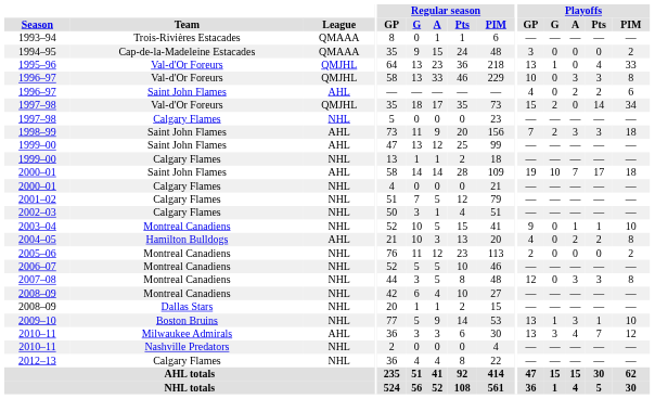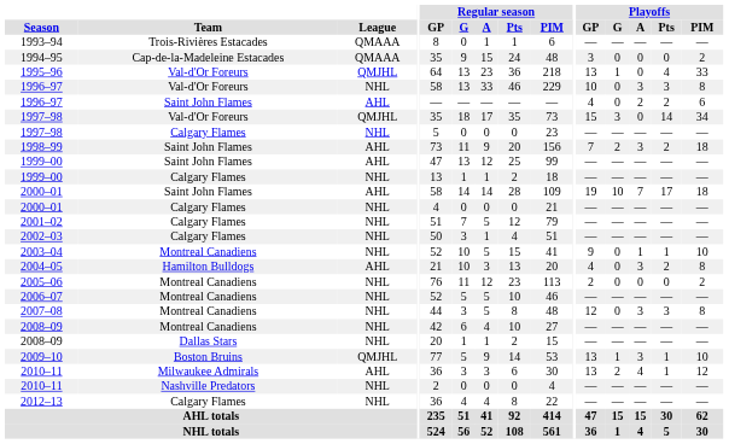 <table border="0" cellpadding="1" cellspacing="0" style="text-align:center; width:60em">
 <tr bgcolor="#e0e0e0">
 <th colspan="3"  bgcolor="#ffffff"></th>
 <th rowspan="99" bgcolor="#ffffff"></th>
 <th colspan="5"><a href='#'>Regular season</a></th>
 <th rowspan="99" bgcolor="#ffffff"></th>
 <th colspan="5"><a href='#'>Playoffs</a></th>
 </tr>
 <tr bgcolor="#e0e0e0">
 <th><a href='#'>Season</a></th>
 <th>Team</th>
 <th>League</th>
 <th>GP</th>
 <th><a href='#'>G</a></th>
 <th><a href='#'>A</a></th>
 <th><a href='#'>Pts</a></th>
 <th><a href='#'>PIM</a></th>
 <th>GP</th>
 <th>G</th>
 <th>A</th>
 <th>Pts</th>
 <th>PIM</th>
 </tr>
 <tr>
 <td>1993–94</td>
 <td>Trois-Rivières Estacades</td>
 <td>QMAAA</td>
 <td>8</td>
 <td>0</td>
 <td>1</td>
 <td>1</td>
 <td>6</td>
 <td>—</td>
 <td>—</td>
 <td>—</td>
 <td>—</td>
 <td>—</td>
 </tr>
 <tr bgcolor="#f0f0f0">
 <td>1994–95</td>
 <td>Cap-de-la-Madeleine Estacades</td>
 <td>QMAAA</td>
 <td>35</td>
 <td>9</td>
 <td>15</td>
 <td>24</td>
 <td>48</td>
 <td>3</td>
 <td>0</td>
 <td>0</td>
 <td>0</td>
 <td>2</td>
 </tr>
 <tr>
 <td><a href='#'>1995–96</a></td>
 <td><a href='#'>Val-d'Or Foreurs</a></td>
 <td><a href='#'>QMJHL</a></td>
 <td>64</td>
 <td>13</td>
 <td>23</td>
 <td>36</td>
 <td>218</td>
 <td>13</td>
 <td>1</td>
 <td>0</td>
 <td>4</td>
 <td>33</td>
 </tr>
 <tr bgcolor="#f0f0f0">
 <td><a href='#'>1996–97</a></td>
 <td>Val-d'Or Foreurs</td>
-<td>QMJHL</td>
+<td>NHL</td>
 <td>58</td>
 <td>13</td>
 <td>33</td>
 <td>46</td>
 <td>229</td>
 <td>10</td>
 <td>0</td>
 <td>3</td>
 <td>3</td>
 <td>8</td>
 </tr>
 <tr>
 <td><a href='#'>1996–97</a></td>
 <td><a href='#'>Saint John Flames</a></td>
 <td><a href='#'>AHL</a></td>
 <td>—</td>
 <td>—</td>
 <td>—</td>
 <td>—</td>
 <td>—</td>
 <td>4</td>
 <td>0</td>
 <td>2</td>
 <td>2</td>
 <td>6</td>
 </tr>
 <tr bgcolor="#f0f0f0">
 <td><a href='#'>1997–98</a></td>
 <td>Val-d'Or Foreurs</td>
 <td>QMJHL</td>
 <td>35</td>
 <td>18</td>
 <td>17</td>
 <td>35</td>
 <td>73</td>
 <td>15</td>
-<td>2</td>
+<td>3</td>
 <td>0</td>
 <td>14</td>
 <td>34</td>
 </tr>
 <tr>
 <td><a href='#'>1997–98</a></td>
 <td><a href='#'>Calgary Flames</a></td>
 <td><a href='#'>NHL</a></td>
 <td>5</td>
 <td>0</td>
 <td>0</td>
 <td>0</td>
 <td>23</td>
 <td>—</td>
 <td>—</td>
 <td>—</td>
 <td>—</td>
 <td>—</td>
 </tr>
 <tr bgcolor="#f0f0f0">
 <td><a href='#'>1998–99</a></td>
 <td>Saint John Flames</td>
 <td>AHL</td>
 <td>73</td>
 <td>11</td>
 <td>9</td>
 <td>20</td>
 <td>156</td>
 <td>7</td>
 <td>2</td>
 <td>3</td>
-<td>3</td>
+<td>2</td>
 <td>18</td>
 </tr>
 <tr>
 <td><a href='#'>1999–00</a></td>
 <td>Saint John Flames</td>
 <td>AHL</td>
 <td>47</td>
 <td>13</td>
 <td>12</td>
 <td>25</td>
 <td>99</td>
 <td>—</td>
 <td>—</td>
 <td>—</td>
 <td>—</td>
 <td>—</td>
 </tr>
 <tr bgcolor="#f0f0f0">
 <td><a href='#'>1999–00</a></td>
 <td>Calgary Flames</td>
 <td>NHL</td>
 <td>13</td>
 <td>1</td>
 <td>1</td>
 <td>2</td>
 <td>18</td>
 <td>—</td>
 <td>—</td>
 <td>—</td>
 <td>—</td>
 <td>—</td>
 </tr>
 <tr>
 <td><a href='#'>2000–01</a></td>
 <td>Saint John Flames</td>
 <td>AHL</td>
 <td>58</td>
 <td>14</td>
 <td>14</td>
 <td>28</td>
 <td>109</td>
 <td>19</td>
 <td>10</td>
 <td>7</td>
 <td>17</td>
 <td>18</td>
 </tr>
 <tr bgcolor="#f0f0f0">
 <td><a href='#'>2000–01</a></td>
 <td>Calgary Flames</td>
 <td>NHL</td>
 <td>4</td>
 <td>0</td>
 <td>0</td>
 <td>0</td>
 <td>21</td>
 <td>—</td>
 <td>—</td>
 <td>—</td>
 <td>—</td>
 <td>—</td>
 </tr>
 <tr>
 <td><a href='#'>2001–02</a></td>
 <td>Calgary Flames</td>
 <td>NHL</td>
 <td>51</td>
 <td>7</td>
 <td>5</td>
 <td>12</td>
 <td>79</td>
 <td>—</td>
 <td>—</td>
 <td>—</td>
 <td>—</td>
 <td>—</td>
 </tr>
 <tr bgcolor="#f0f0f0">
 <td><a href='#'>2002–03</a></td>
 <td>Calgary Flames</td>
 <td>NHL</td>
 <td>50</td>
 <td>3</td>
 <td>1</td>
 <td>4</td>
 <td>51</td>
 <td>—</td>
 <td>—</td>
 <td>—</td>
 <td>—</td>
 <td>—</td>
 </tr>
 <tr>
 <td><a href='#'>2003–04</a></td>
 <td><a href='#'>Montreal Canadiens</a></td>
 <td>NHL</td>
 <td>52</td>
 <td>10</td>
 <td>5</td>
 <td>15</td>
 <td>41</td>
 <td>9</td>
 <td>0</td>
 <td>1</td>
 <td>1</td>
 <td>10</td>
 </tr>
 <tr bgcolor="#f0f0f0">
 <td><a href='#'>2004–05</a></td>
 <td><a href='#'>Hamilton Bulldogs</a></td>
 <td>AHL</td>
 <td>21</td>
 <td>10</td>
 <td>3</td>
 <td>13</td>
 <td>20</td>
 <td>4</td>
 <td>0</td>
-<td>2</td>
+<td>3</td>
 <td>2</td>
 <td>8</td>
 </tr>
 <tr>
 <td><a href='#'>2005–06</a></td>
 <td>Montreal Canadiens</td>
 <td>NHL</td>
 <td>76</td>
 <td>11</td>
 <td>12</td>
 <td>23</td>
 <td>113</td>
 <td>2</td>
 <td>0</td>
 <td>0</td>
 <td>0</td>
 <td>2</td>
 </tr>
 <tr bgcolor="#f0f0f0">
 <td><a href='#'>2006–07</a></td>
 <td>Montreal Canadiens</td>
 <td>NHL</td>
 <td>52</td>
 <td>5</td>
 <td>5</td>
 <td>10</td>
 <td>46</td>
 <td>—</td>
 <td>—</td>
 <td>—</td>
 <td>—</td>
 <td>—</td>
 </tr>
 <tr>
 <td><a href='#'>2007–08</a></td>
 <td>Montreal Canadiens</td>
 <td>NHL</td>
 <td>44</td>
 <td>3</td>
 <td>5</td>
 <td>8</td>
 <td>48</td>
 <td>12</td>
 <td>0</td>
 <td>3</td>
 <td>3</td>
 <td>8</td>
 </tr>
 <tr bgcolor="#f0f0f0">
 <td><a href='#'>2008–09</a></td>
 <td>Montreal Canadiens</td>
 <td>NHL</td>
 <td>42</td>
 <td>6</td>
 <td>4</td>
 <td>10</td>
 <td>27</td>
 <td>—</td>
 <td>—</td>
 <td>—</td>
 <td>—</td>
 <td>—</td>
 </tr>
 <tr>
 <td>2008–09</td>
 <td><a href='#'>Dallas Stars</a></td>
 <td>NHL</td>
 <td>20</td>
 <td>1</td>
 <td>1</td>
 <td>2</td>
 <td>15</td>
 <td>—</td>
 <td>—</td>
 <td>—</td>
 <td>—</td>
 <td>—</td>
 </tr>
 <tr bgcolor="#f0f0f0">
 <td><a href='#'>2009–10</a></td>
 <td><a href='#'>Boston Bruins</a></td>
-<td>NHL</td>
+<td>QMJHL</td>
 <td>77</td>
 <td>5</td>
 <td>9</td>
 <td>14</td>
 <td>53</td>
 <td>13</td>
 <td>1</td>
 <td>3</td>
 <td>1</td>
 <td>10</td>
 </tr>
 <tr>
 <td><a href='#'>2010–11</a></td>
 <td><a href='#'>Milwaukee Admirals</a></td>
 <td>AHL</td>
 <td>36</td>
 <td>3</td>
 <td>3</td>
 <td>6</td>
 <td>30</td>
 <td>13</td>
-<td>3</td>
+<td>2</td>
 <td>4</td>
-<td>7</td>
+<td>1</td>
 <td>12</td>
 </tr>
 <tr bgcolor="#f0f0f0">
 <td><a href='#'>2010–11</a></td>
 <td><a href='#'>Nashville Predators</a></td>
 <td>NHL</td>
 <td>2</td>
 <td>0</td>
 <td>0</td>
 <td>0</td>
 <td>4</td>
 <td>—</td>
 <td>—</td>
 <td>—</td>
 <td>—</td>
 <td>—</td>
 </tr>
 <tr>
 <td><a href='#'>2012–13</a></td>
 <td>Calgary Flames</td>
 <td>NHL</td>
 <td>36</td>
 <td>4</td>
 <td>4</td>
 <td>8</td>
 <td>22</td>
 <td>—</td>
 <td>—</td>
 <td>—</td>
 <td>—</td>
 <td>—</td>
 </tr>
 <tr bgcolor="#e0e0e0">
 <th colspan="3">AHL totals</th>
 <th>235</th>
 <th>51</th>
 <th>41</th>
 <th>92</th>
 <th>414</th>
 <th>47</th>
 <th>15</th>
 <th>15</th>
 <th>30</th>
 <th>62</th>
 </tr>
 <tr bgcolor="#e0e0e0">
 <th colspan="3">NHL totals</th>
 <th>524</th>
 <th>56</th>
 <th>52</th>
 <th>108</th>
 <th>561</th>
 <th>36</th>
 <th>1</th>
 <th>4</th>
 <th>5</th>
 <th>30</th>
 </tr>
 </table>
